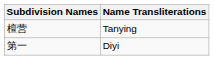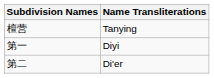 <table class="wikitable sortable">
 <tr>
 <th>Subdivision Names</th>
 <th>Name Transliterations</th>
 </tr>
 <tr>
 <td>檀营</td>
 <td>Tanying</td>
 </tr>
 <tr>
 <td>第一</td>
 <td>Diyi</td>
 </tr>
+<tr>
+<td>第二</td>
+<td>Di'er</td>
+</tr>
 </table>
